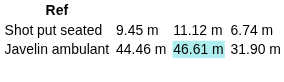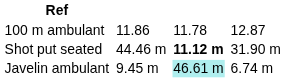 <table>
 <tr>
 <th style="padding:2px;">Ref</th>
 </tr>
 <tr>
+<td>100 m ambulant</td>
+<td></td>
+<td>11.86</td>
+<td></td>
+<td>11.78</td>
+<td></td>
+<td>12.87</td>
+<td align=center></td>
+</tr>
+<tr>
 <td>Shot put seated</td>
 <td></td>
-<td>9.45 m</td>
+<td>44.46 m</td>
 <td></td>
-<td>11.12 m</td>
+<td><strong>11.12 m</strong></td>
 <td></td>
-<td>6.74 m</td>
+<td>31.90 m</td>
 <td align=center></td>
 </tr>
 <tr>
 <td>Javelin ambulant</td>
 <td></td>
-<td>44.46 m</td>
+<td>9.45 m</td>
 <td></td>
 <td style="background: paleturquoise;">46.61 m</td>
 <td></td>
-<td>31.90 m</td>
+<td>6.74 m</td>
 <td align=center></td>
 </tr>
 </table>
